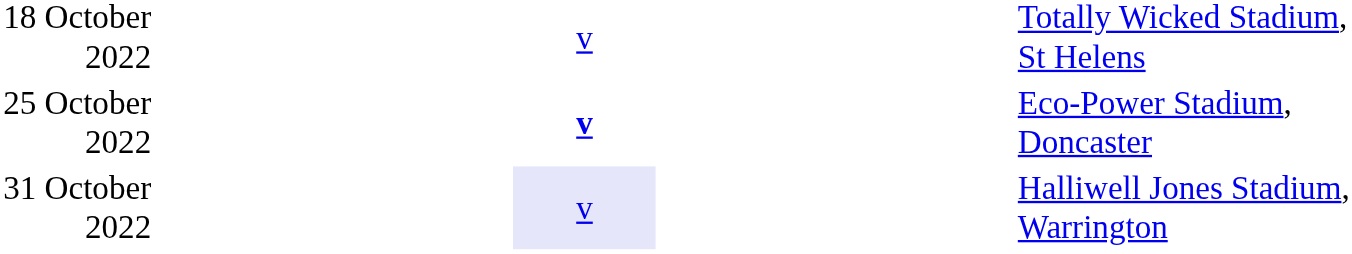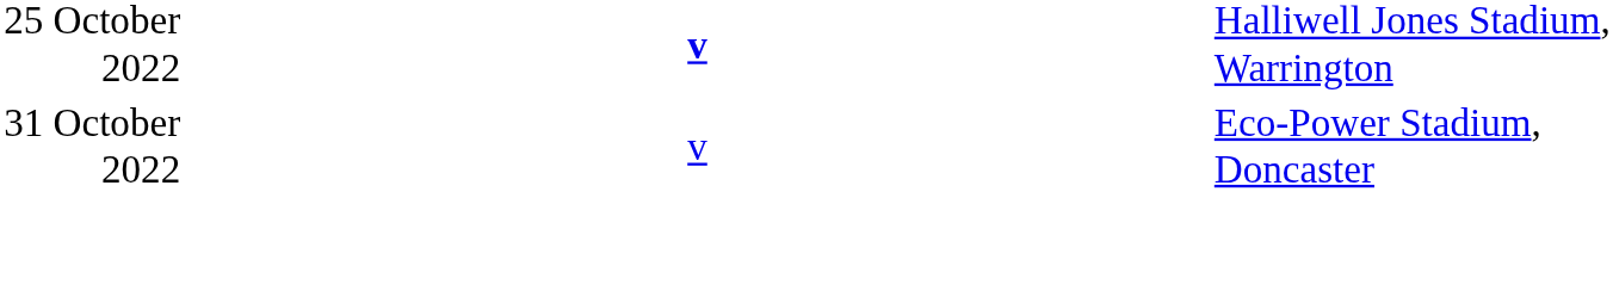 <table cellspacing="1" style="width:100%;">
 <tr>
 <th width="15%"></th>
 <th width="25%"></th>
 <th width="10%"></th>
 <th width="25%"></th>
 </tr>
 <tr style="font-size:90%">
-<td align="right">18 October 2022</td>
-<td align="right"></td>
-<td align="center"><a href='#'>v</a></td>
-<td></td>
-<td><a href='#'>Totally Wicked Stadium</a>, <a href='#'>St Helens</a></td>
-</tr>
-<tr style="font-size:90%">
 <td align="right">25 October 2022</td>
 <td align="right"></td>
 <td align="center"><strong><a href='#'>v</a></strong></td>
 <td></td>
-<td><a href='#'>Eco-Power Stadium</a>, <a href='#'>Doncaster</a></td>
+<td><a href='#'>Halliwell Jones Stadium</a>, <a href='#'>Warrington</a></td>
 </tr>
 <tr style="font-size:90%">
 <td align="right">31 October 2022</td>
 <td align="right"></td>
-<td align="center" style="background: lavender;"><a href='#'>v</a></td>
+<td align="center"><a href='#'>v</a></td>
 <td></td>
-<td><a href='#'>Halliwell Jones Stadium</a>, <a href='#'>Warrington</a></td>
+<td><a href='#'>Eco-Power Stadium</a>, <a href='#'>Doncaster</a></td>
 </tr>
 </table>
